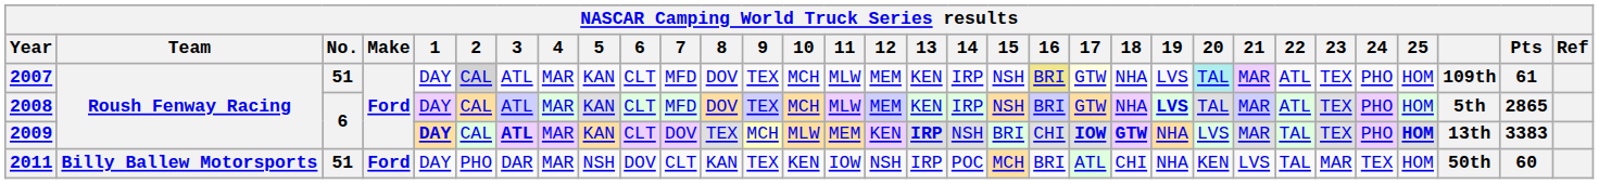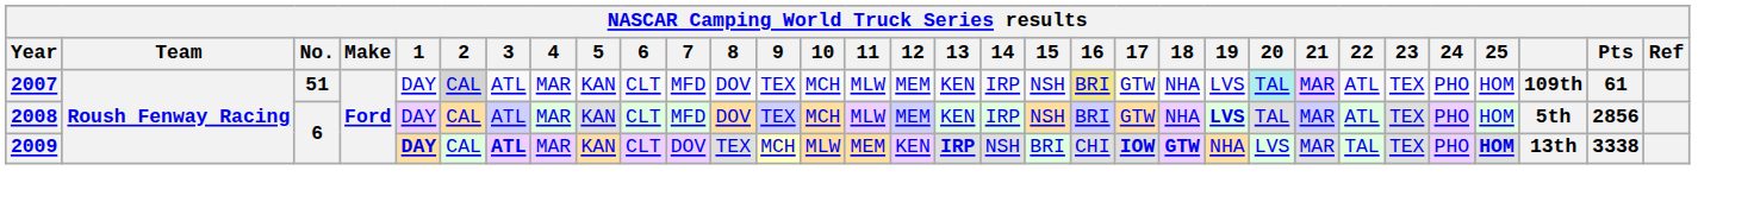 <table class="wikitable" style="text-align:center; font-size:75%">
 <tr>
 <th colspan=32><a href='#'>NASCAR Camping World Truck Series</a> results</th>
 </tr>
 <tr>
 <th>Year</th>
 <th>Team</th>
 <th>No.</th>
 <th>Make</th>
 <th>1</th>
 <th>2</th>
 <th>3</th>
 <th>4</th>
 <th>5</th>
 <th>6</th>
 <th>7</th>
 <th>8</th>
 <th>9</th>
 <th>10</th>
 <th>11</th>
 <th>12</th>
 <th>13</th>
 <th>14</th>
 <th>15</th>
 <th>16</th>
 <th>17</th>
 <th>18</th>
 <th>19</th>
 <th>20</th>
 <th>21</th>
 <th>22</th>
 <th>23</th>
 <th>24</th>
 <th>25</th>
 <th></th>
 <th>Pts</th>
 <th>Ref</th>
 </tr>
 <tr>
 <th><a href='#'>2007</a></th>
 <th rowspan=3 nowrap><a href='#'>Roush Fenway Racing</a></th>
 <th>51</th>
 <th rowspan=3><a href='#'>Ford</a></th>
 <td><a href='#'>DAY</a></td>
 <td style="background: lightgrey;"><a href='#'>CAL</a></td>
 <td><a href='#'>ATL</a></td>
 <td><a href='#'>MAR</a></td>
 <td><a href='#'>KAN</a></td>
 <td><a href='#'>CLT</a></td>
 <td><a href='#'>MFD</a></td>
 <td><a href='#'>DOV</a></td>
 <td><a href='#'>TEX</a></td>
 <td><a href='#'>MCH</a></td>
 <td><a href='#'>MLW</a></td>
 <td><a href='#'>MEM</a></td>
 <td><a href='#'>KEN</a></td>
 <td><a href='#'>IRP</a></td>
 <td><a href='#'>NSH</a></td>
 <td style="background: khaki;"><a href='#'>BRI</a></td>
 <td style="background: lightyellow;"><a href='#'>GTW</a></td>
 <td><a href='#'>NHA</a></td>
 <td><a href='#'>LVS</a></td>
 <td style="background: paleturquoise;"><a href='#'>TAL</a></td>
 <td style="background:#EFCFFF;"><a href='#'>MAR</a><br></td>
 <td><a href='#'>ATL</a></td>
 <td><a href='#'>TEX</a></td>
 <td><a href='#'>PHO</a></td>
 <td><a href='#'>HOM</a></td>
 <th>109th</th>
 <th>61</th>
 <th></th>
 </tr>
 <tr>
 <th><a href='#'>2008</a></th>
 <th rowspan=2>6</th>
 <td style="background:#EFCFFF;"><a href='#'>DAY</a><br></td>
 <td style="background:#FFDF9F;"><a href='#'>CAL</a><br></td>
 <td style="background:#CFCFFF;"><a href='#'>ATL</a><br></td>
 <td style="background:#DFFFDF;"><a href='#'>MAR</a><br></td>
 <td style="background:#DFDFDF;"><a href='#'>KAN</a><br></td>
 <td style="background:#DFFFDF;"><a href='#'>CLT</a><br></td>
 <td style="background:#DFFFDF;"><a href='#'>MFD</a><br></td>
 <td style="background:#FFDF9F;"><a href='#'>DOV</a><br></td>
 <td style="background:#CFCFFF;"><a href='#'>TEX</a><br></td>
 <td style="background:#FFDF9F;"><a href='#'>MCH</a><br></td>
 <td style="background:#EFCFFF;"><a href='#'>MLW</a><br></td>
 <td style="background:#CFCFFF;"><a href='#'>MEM</a><br></td>
 <td style="background:#DFFFDF;"><a href='#'>KEN</a><br></td>
 <td style="background:#DFFFDF;"><a href='#'>IRP</a><br></td>
 <td style="background:#FFDF9F;"><a href='#'>NSH</a><br></td>
 <td style="background:#CFCFFF;"><a href='#'>BRI</a><br></td>
 <td style="background:#FFDF9F;"><a href='#'>GTW</a><br></td>
 <td style="background:#EFCFFF;"><a href='#'>NHA</a><br></td>
 <td style="background:#DFFFDF;"><strong><a href='#'>LVS</a><br></strong></td>
 <td style="background:#DFDFDF;"><a href='#'>TAL</a><br></td>
 <td style="background:#CFCFFF;"><a href='#'>MAR</a><br></td>
 <td style="background:#DFFFDF;"><a href='#'>ATL</a><br></td>
 <td style="background:#DFDFDF;"><a href='#'>TEX</a><br></td>
 <td style="background:#EFCFFF;"><a href='#'>PHO</a><br></td>
 <td style="background:#DFFFDF;"><a href='#'>HOM</a><br></td>
 <th>5th</th>
-<th>2865</th>
+<th>2856</th>
 <th></th>
 </tr>
 <tr>
 <th><a href='#'>2009</a></th>
 <td style="background:#FFDF9F;"><strong><a href='#'>DAY</a></strong><br></td>
 <td style="background:#DFFFDF;"><a href='#'>CAL</a><br></td>
 <td style="background:#EFCFFF;"><strong><a href='#'>ATL</a><br></strong></td>
 <td style="background:#EFCFFF;"><a href='#'>MAR</a><br></td>
 <td style="background:#FFDF9F;"><a href='#'>KAN</a><br></td>
 <td style="background:#EFCFFF;"><a href='#'>CLT</a><br></td>
 <td style="background:#EFCFFF;"><a href='#'>DOV</a><br></td>
 <td style="background:#DFDFDF;"><a href='#'>TEX</a><br></td>
 <td style="background:#FFFFBF;"><a href='#'>MCH</a><br></td>
 <td style="background:#FFDF9F;"><a href='#'>MLW</a><br></td>
 <td style="background:#FFDF9F;"><a href='#'>MEM</a><br></td>
 <td style="background:#EFCFFF;"><a href='#'>KEN</a><br></td>
 <td style="background:#DFDFDF;"><strong><a href='#'>IRP</a></strong><br></td>
 <td style="background:#DFDFDF;"><a href='#'>NSH</a><br></td>
 <td style="background:#DFFFDF;"><a href='#'>BRI</a><br></td>
 <td style="background:#DFDFDF;"><a href='#'>CHI</a><br></td>
 <td style="background:#DFDFDF;"><strong><a href='#'>IOW</a><br></strong></td>
 <td style="background:#EFCFFF;"><strong><a href='#'>GTW</a></strong><br></td>
 <td style="background:#FFDF9F;"><a href='#'>NHA</a><br></td>
 <td style="background:#DFFFDF;"><a href='#'>LVS</a><br></td>
 <td style="background:#DFDFDF;"><a href='#'>MAR</a><br></td>
 <td style="background:#DFFFDF;"><a href='#'>TAL</a><br></td>
 <td style="background:#DFDFDF;"><a href='#'>TEX</a><br></td>
 <td style="background:#EFCFFF;"><a href='#'>PHO</a><br></td>
 <td style="background:#DFDFDF;"><strong><a href='#'>HOM</a></strong><br></td>
 <th>13th</th>
-<th>3383</th>
-<th></th>
-</tr>
-<tr>
-<th><a href='#'>2011</a></th>
-<th nowrap><a href='#'>Billy Ballew Motorsports</a></th>
-<th>51</th>
-<th><a href='#'>Ford</a></th>
-<td><a href='#'>DAY</a></td>
-<td><a href='#'>PHO</a></td>
-<td><a href='#'>DAR</a></td>
-<td><a href='#'>MAR</a></td>
-<td><a href='#'>NSH</a></td>
-<td><a href='#'>DOV</a></td>
-<td><a href='#'>CLT</a></td>
-<td><a href='#'>KAN</a></td>
-<td><a href='#'>TEX</a></td>
-<td><a href='#'>KEN</a></td>
-<td><a href='#'>IOW</a></td>
-<td><a href='#'>NSH</a></td>
-<td><a href='#'>IRP</a></td>
-<td><a href='#'>POC</a></td>
-<td style="background:#FFDF9F;"><a href='#'>MCH</a><br></td>
-<td><a href='#'>BRI</a></td>
-<td style="background:#DFFFDF;"><a href='#'>ATL</a><br></td>
-<td><a href='#'>CHI</a></td>
-<td><a href='#'>NHA</a></td>
-<td><a href='#'>KEN</a></td>
-<td><a href='#'>LVS</a></td>
-<td><a href='#'>TAL</a></td>
-<td><a href='#'>MAR</a></td>
-<td><a href='#'>TEX</a></td>
-<td><a href='#'>HOM</a></td>
-<th>50th</th>
-<th>60</th>
+<th>3338</th>
 <th></th>
 </tr>
 </table>
